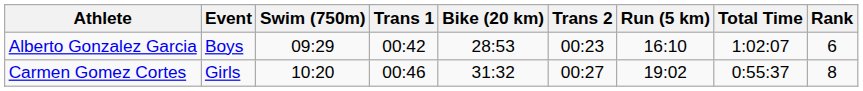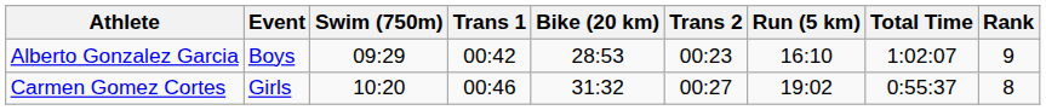 <table class="wikitable" style="font-size:90%;">
 <tr>
 <th>Athlete</th>
 <th>Event</th>
 <th>Swim (750m)</th>
 <th>Trans 1</th>
 <th>Bike (20 km)</th>
 <th>Trans 2</th>
 <th>Run (5 km)</th>
 <th>Total Time</th>
 <th>Rank</th>
 </tr>
 <tr align=center>
 <td align=left><a href='#'>Alberto Gonzalez Garcia</a></td>
 <td align=left><a href='#'>Boys</a></td>
 <td>09:29</td>
 <td>00:42</td>
 <td>28:53</td>
 <td>00:23</td>
 <td>16:10</td>
 <td>1:02:07</td>
-<td>6</td>
+<td>9</td>
 </tr>
 <tr align=center>
 <td align=left><a href='#'>Carmen Gomez Cortes</a></td>
 <td align=left><a href='#'>Girls</a></td>
 <td>10:20</td>
 <td>00:46</td>
 <td>31:32</td>
 <td>00:27</td>
 <td>19:02</td>
 <td>0:55:37</td>
 <td>8</td>
 </tr>
 </table>
